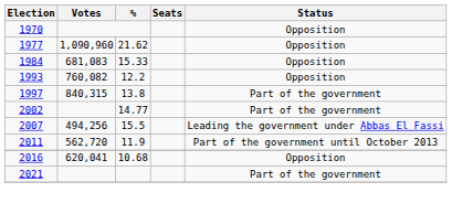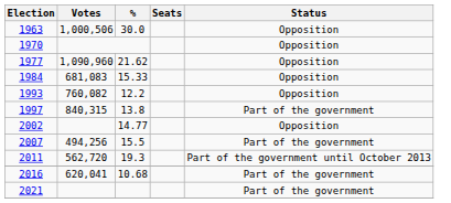 <table class=wikitable style=text-align:center>
 <tr>
 <th>Election</th>
 <th>Votes</th>
 <th>%</th>
 <th>Seats</th>
 <th>Status</th>
+</tr>
+<tr>
+<td><a href='#'>1963</a></td>
+<td>1,000,506</td>
+<td>30.0</td>
+<td></td>
+<td>Opposition</td>
 </tr>
 <tr>
 <td><a href='#'>1970</a></td>
 <td colspan=2></td>
 <td></td>
 <td>Opposition</td>
 </tr>
 <tr>
 <td><a href='#'>1977</a></td>
 <td>1,090,960</td>
 <td>21.62</td>
 <td></td>
 <td>Opposition</td>
 </tr>
 <tr>
 <td><a href='#'>1984</a></td>
 <td>681,083</td>
 <td>15.33</td>
 <td></td>
 <td>Opposition</td>
 </tr>
 <tr>
 <td><a href='#'>1993</a></td>
 <td>760,082</td>
 <td>12.2</td>
 <td></td>
 <td>Opposition</td>
 </tr>
 <tr>
 <td><a href='#'>1997</a></td>
 <td>840,315</td>
 <td>13.8</td>
 <td></td>
 <td>Part of the government</td>
 </tr>
 <tr>
 <td><a href='#'>2002</a></td>
 <td></td>
 <td>14.77</td>
 <td></td>
-<td>Part of the government</td>
+<td>Opposition</td>
 </tr>
 <tr>
 <td><a href='#'>2007</a></td>
 <td>494,256</td>
 <td>15.5</td>
 <td></td>
-<td>Leading the government under <a href='#'>Abbas El Fassi</a></td>
+<td>Part of the government</td>
 </tr>
 <tr>
 <td><a href='#'>2011</a></td>
 <td>562,720</td>
-<td>11.9</td>
+<td>19.3</td>
 <td></td>
 <td>Part of the government until October 2013</td>
 </tr>
 <tr>
 </tr>
 <tr>
 <td><a href='#'>2016</a></td>
 <td>620,041</td>
 <td>10.68</td>
 <td></td>
-<td>Opposition</td>
+<td>Part of the government</td>
 </tr>
 <tr>
 <td><a href='#'>2021</a></td>
 <td></td>
 <td></td>
 <td></td>
 <td>Part of the government</td>
 </tr>
 <tr>
 </tr>
 </table>
